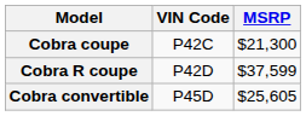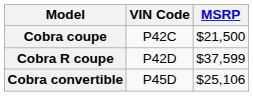 <table class=wikitable>
 <tr>
 <th>Model</th>
 <th>VIN Code</th>
 <th><a href='#'>MSRP</a></th>
 </tr>
 <tr>
 <th>Cobra coupe</th>
 <td align=center>P42C</td>
-<td align=left>$21,300</td>
+<td align=left>$21,500</td>
 </tr>
 <tr>
 <th>Cobra R coupe</th>
 <td align=center>P42D</td>
 <td align=left>$37,599</td>
 </tr>
 <tr>
 <th>Cobra convertible</th>
 <td align=center>P45D</td>
-<td align=left>$25,605</td>
+<td align=left>$25,106</td>
 </tr>
 </table>
